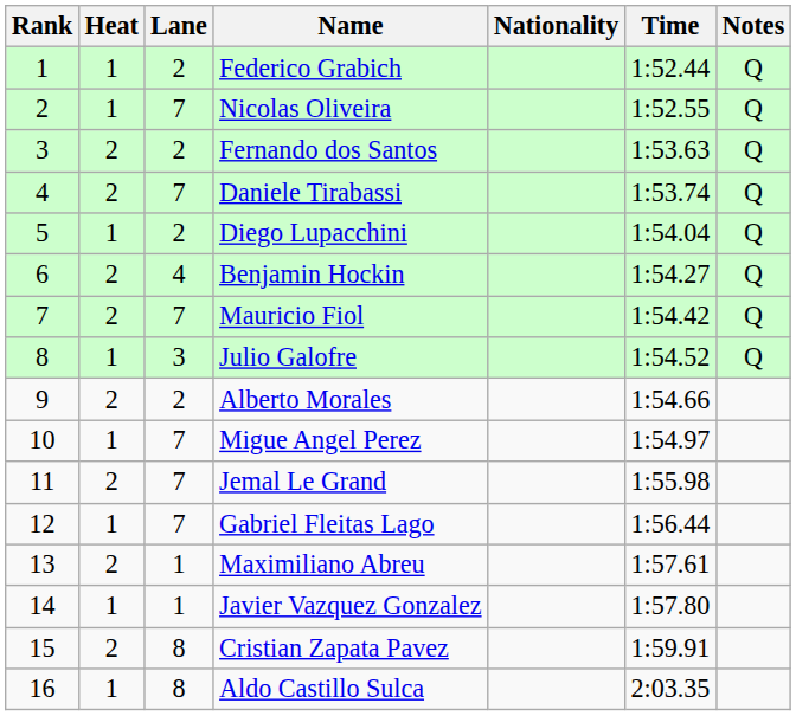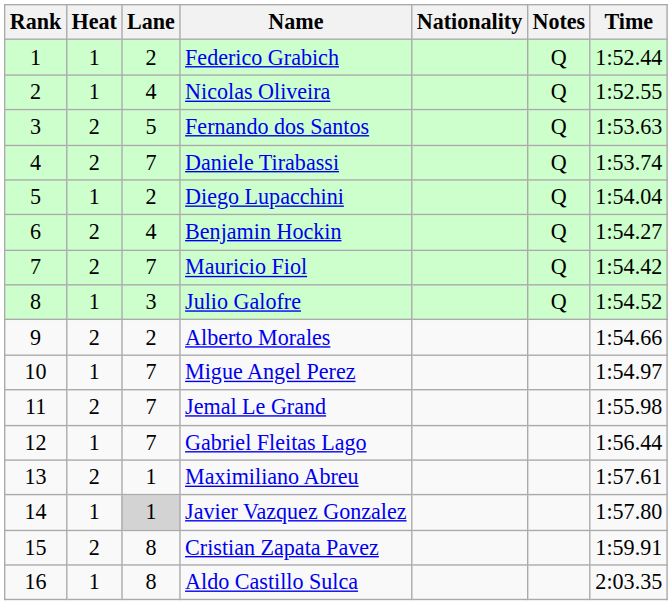 <table class="wikitable sortable" style="text-align:center">
 <tr>
 <th>Rank</th>
 <th>Heat</th>
 <th>Lane</th>
 <th>Name</th>
 <th>Nationality</th>
+<th>Notes</th>
 <th>Time</th>
-<th>Notes</th>
 </tr>
 <tr bgcolor=ccffcc>
 <td>1</td>
 <td>1</td>
 <td>2</td>
 <td align=left><a href='#'>Federico Grabich</a></td>
 <td align=left></td>
+<td>Q</td>
 <td>1:52.44</td>
-<td>Q</td>
 </tr>
 <tr bgcolor=ccffcc>
 <td>2</td>
 <td>1</td>
-<td>7</td>
+<td>4</td>
 <td align=left><a href='#'>Nicolas Oliveira</a></td>
 <td align=left></td>
+<td>Q</td>
 <td>1:52.55</td>
-<td>Q</td>
 </tr>
 <tr bgcolor=ccffcc>
 <td>3</td>
 <td>2</td>
-<td>2</td>
+<td>5</td>
 <td align=left><a href='#'>Fernando dos Santos</a></td>
 <td align=left></td>
+<td>Q</td>
 <td>1:53.63</td>
-<td>Q</td>
 </tr>
 <tr bgcolor=ccffcc>
 <td>4</td>
 <td>2</td>
 <td>7</td>
 <td align=left><a href='#'>Daniele Tirabassi</a></td>
 <td align=left></td>
+<td>Q</td>
 <td>1:53.74</td>
-<td>Q</td>
 </tr>
 <tr bgcolor=ccffcc>
 <td>5</td>
 <td>1</td>
 <td>2</td>
 <td align=left><a href='#'>Diego Lupacchini</a></td>
 <td align=left></td>
+<td>Q</td>
 <td>1:54.04</td>
-<td>Q</td>
 </tr>
 <tr bgcolor=ccffcc>
 <td>6</td>
 <td>2</td>
 <td>4</td>
 <td align=left><a href='#'>Benjamin Hockin</a></td>
 <td align=left></td>
+<td>Q</td>
 <td>1:54.27</td>
-<td>Q</td>
 </tr>
 <tr bgcolor=ccffcc>
 <td>7</td>
 <td>2</td>
 <td>7</td>
 <td align=left><a href='#'>Mauricio Fiol</a></td>
 <td align=left></td>
+<td>Q</td>
 <td>1:54.42</td>
-<td>Q</td>
 </tr>
 <tr bgcolor=ccffcc>
 <td>8</td>
 <td>1</td>
 <td>3</td>
 <td align=left><a href='#'>Julio Galofre</a></td>
 <td align=left></td>
+<td>Q</td>
 <td>1:54.52</td>
-<td>Q</td>
 </tr>
 <tr>
 <td>9</td>
 <td>2</td>
 <td>2</td>
 <td align=left><a href='#'>Alberto Morales</a></td>
 <td align=left></td>
+<td></td>
 <td>1:54.66</td>
-<td></td>
 </tr>
 <tr>
 <td>10</td>
 <td>1</td>
 <td>7</td>
 <td align=left><a href='#'>Migue Angel Perez</a></td>
 <td align=left></td>
+<td></td>
 <td>1:54.97</td>
-<td></td>
 </tr>
 <tr>
 <td>11</td>
 <td>2</td>
 <td>7</td>
 <td align=left><a href='#'>Jemal Le Grand</a></td>
 <td align=left></td>
+<td></td>
 <td>1:55.98</td>
-<td></td>
 </tr>
 <tr>
 <td>12</td>
 <td>1</td>
 <td>7</td>
 <td align=left><a href='#'>Gabriel Fleitas Lago</a></td>
 <td align=left></td>
+<td></td>
 <td>1:56.44</td>
-<td></td>
 </tr>
 <tr>
 <td>13</td>
 <td>2</td>
 <td>1</td>
 <td align=left><a href='#'>Maximiliano Abreu</a></td>
 <td align=left></td>
+<td></td>
 <td>1:57.61</td>
-<td></td>
 </tr>
 <tr>
 <td>14</td>
 <td>1</td>
-<td>1</td>
+<td style="background: lightgrey;">1</td>
 <td align=left><a href='#'>Javier Vazquez Gonzalez</a></td>
 <td align=left></td>
+<td></td>
 <td>1:57.80</td>
-<td></td>
 </tr>
 <tr>
 <td>15</td>
 <td>2</td>
 <td>8</td>
 <td align=left><a href='#'>Cristian Zapata Pavez</a></td>
 <td align=left></td>
+<td></td>
 <td>1:59.91</td>
-<td></td>
 </tr>
 <tr>
 <td>16</td>
 <td>1</td>
 <td>8</td>
 <td align=left><a href='#'>Aldo Castillo Sulca</a></td>
 <td align=left></td>
+<td></td>
 <td>2:03.35</td>
-<td></td>
 </tr>
 </table>
